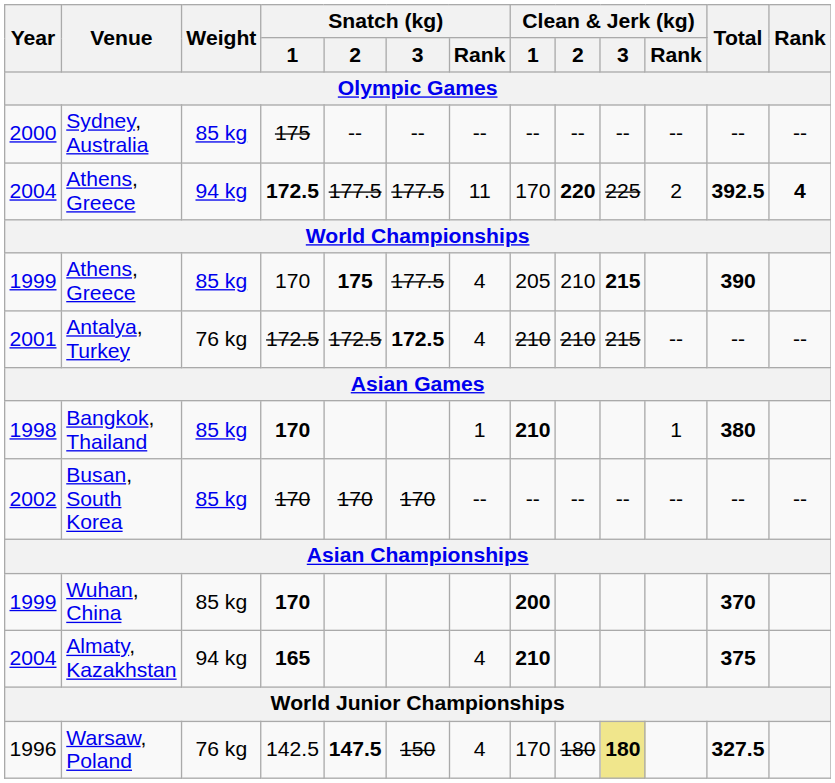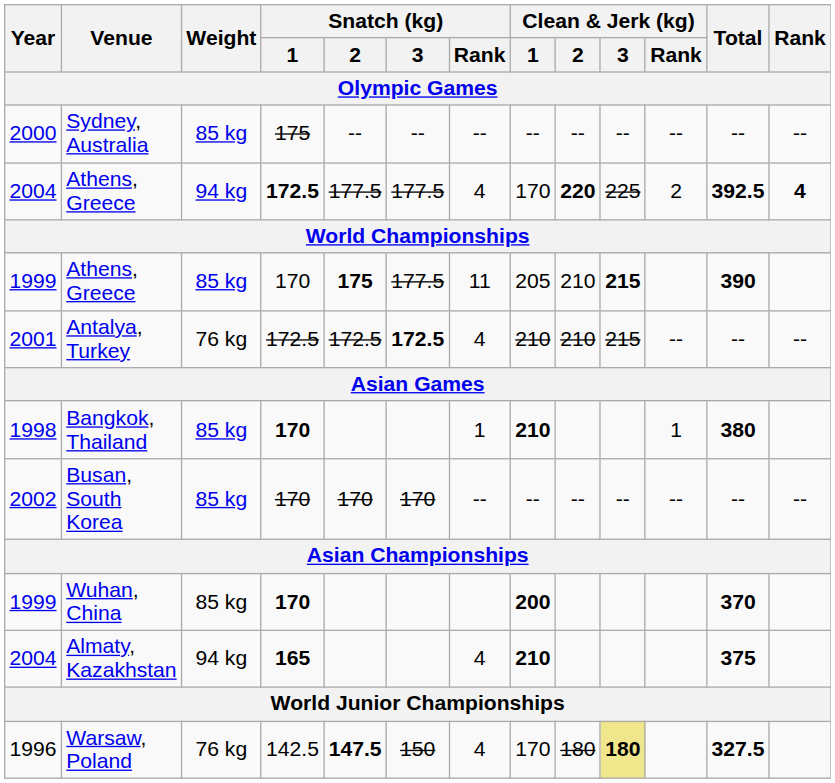 <table class = "wikitable" style="text-align:center;">
 <tr>
 <th rowspan=2 width=40>Year</th>
 <th rowspan=2 width=250>Venue</th>
 <th rowspan=2 width=60>Weight</th>
 <th colspan=4>Snatch (kg)</th>
 <th colspan=4>Clean & Jerk (kg)</th>
 <th rowspan=2 width=40>Total</th>
 <th rowspan=2 width=40>Rank</th>
 </tr>
 <tr>
 <th width=40>1</th>
 <th width=40>2</th>
 <th width=40>3</th>
 <th width=40>Rank</th>
 <th width=40>1</th>
 <th width=40>2</th>
 <th width=40>3</th>
 <th width=40>Rank</th>
 </tr>
 <tr>
 <th colspan=13><a href='#'>Olympic Games</a></th>
 </tr>
 <tr>
 <td><a href='#'>2000</a></td>
 <td align=left> <a href='#'>Sydney</a>, <a href='#'>Australia</a></td>
 <td><a href='#'>85 kg</a></td>
 <td><s>175</s></td>
 <td>--</td>
 <td>--</td>
 <td>--</td>
 <td>--</td>
 <td>--</td>
 <td>--</td>
 <td>--</td>
 <td>--</td>
 <td>--</td>
 </tr>
 <tr>
 <td><a href='#'>2004</a></td>
 <td align=left> <a href='#'>Athens</a>, <a href='#'>Greece</a></td>
 <td><a href='#'>94 kg</a></td>
 <td><strong>172.5</strong></td>
 <td><s>177.5</s></td>
 <td><s>177.5</s></td>
-<td>11</td>
+<td>4</td>
 <td>170</td>
 <td><strong>220</strong></td>
 <td><s>225</s></td>
 <td>2</td>
 <td><strong>392.5</strong></td>
 <td><strong>4</strong></td>
 </tr>
 <tr>
 <th colspan=13><a href='#'>World Championships</a></th>
 </tr>
 <tr>
 <td><a href='#'>1999</a></td>
 <td align=left> <a href='#'>Athens</a>, <a href='#'>Greece</a></td>
 <td><a href='#'>85 kg</a></td>
 <td>170</td>
 <td><strong>175</strong></td>
 <td><s>177.5</s></td>
-<td>4</td>
+<td>11</td>
 <td>205</td>
 <td>210</td>
 <td><strong>215</strong></td>
 <td></td>
 <td><strong>390</strong></td>
 <td></td>
 </tr>
 <tr>
 <td><a href='#'>2001</a></td>
 <td align=left> <a href='#'>Antalya</a>, <a href='#'>Turkey</a></td>
 <td>76 kg</td>
 <td><s>172.5</s></td>
 <td><s>172.5</s></td>
 <td><strong>172.5</strong></td>
 <td>4</td>
 <td><s>210</s></td>
 <td><s>210</s></td>
 <td><s>215</s></td>
 <td>--</td>
 <td>--</td>
 <td>--</td>
 </tr>
 <tr>
 <th colspan=13><a href='#'>Asian Games</a></th>
 </tr>
 <tr>
 <td><a href='#'>1998</a></td>
 <td align=left> <a href='#'>Bangkok</a>, <a href='#'>Thailand</a></td>
 <td><a href='#'>85 kg</a></td>
 <td><strong>170</strong></td>
 <td></td>
 <td></td>
 <td>1</td>
 <td><strong>210</strong></td>
 <td></td>
 <td></td>
 <td>1</td>
 <td><strong>380</strong></td>
 <td></td>
 </tr>
 <tr>
 <td><a href='#'>2002</a></td>
 <td align=left> <a href='#'>Busan</a>, <a href='#'>South Korea</a></td>
 <td><a href='#'>85 kg</a></td>
 <td><s>170</s></td>
 <td><s>170</s></td>
 <td><s>170</s></td>
 <td>--</td>
 <td>--</td>
 <td>--</td>
 <td>--</td>
 <td>--</td>
 <td>--</td>
 <td>--</td>
 </tr>
 <tr>
 <th colspan=13><a href='#'>Asian Championships</a></th>
 </tr>
 <tr>
 <td><a href='#'>1999</a></td>
 <td align=left> <a href='#'>Wuhan</a>, <a href='#'>China</a></td>
 <td>85 kg</td>
 <td><strong>170</strong></td>
 <td></td>
 <td></td>
 <td></td>
 <td><strong>200</strong></td>
 <td></td>
 <td></td>
 <td></td>
 <td><strong>370</strong></td>
 <td></td>
 </tr>
 <tr>
 <td><a href='#'>2004</a></td>
 <td align=left> <a href='#'>Almaty</a>, <a href='#'>Kazakhstan</a></td>
 <td>94 kg</td>
 <td><strong>165</strong></td>
 <td></td>
 <td></td>
 <td>4</td>
 <td><strong>210</strong></td>
 <td></td>
 <td></td>
 <td></td>
 <td><strong>375</strong></td>
 <td></td>
 </tr>
 <tr>
 <th colspan=13>World Junior Championships</th>
 </tr>
 <tr>
 <td>1996</td>
 <td align=left> <a href='#'>Warsaw</a>, <a href='#'>Poland</a></td>
 <td>76 kg</td>
 <td>142.5</td>
 <td><strong>147.5</strong></td>
 <td><s>150</s></td>
 <td>4</td>
 <td>170</td>
 <td><s>180</s></td>
 <td style="background: khaki;"><strong>180</strong></td>
 <td></td>
 <td><strong>327.5</strong></td>
 <td></td>
 </tr>
 </table>
